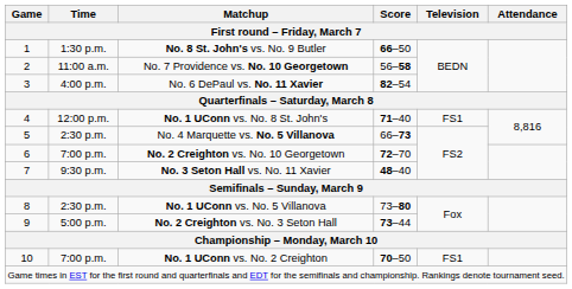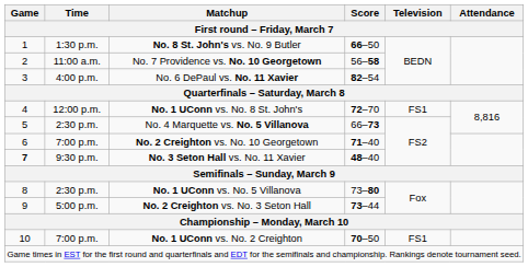 <table class="wikitable" style="font-size: 95%;text-align:center">
 <tr>
 <th>Game</th>
 <th>Time</th>
 <th>Matchup</th>
 <th>Score</th>
 <th>Television</th>
 <th>Attendance</th>
 </tr>
 <tr>
 <th colspan="6">First round – Friday, March 7</th>
 </tr>
 <tr>
 <td>1</td>
 <td>1:30 p.m.</td>
 <td><strong>No. 8 St. John's</strong> vs. No. 9 Butler</td>
 <td><strong>66</strong>–50</td>
 <td rowspan="3">BEDN</td>
 <td rowspan="3"></td>
 </tr>
 <tr>
 <td>2</td>
 <td>11:00 a.m.</td>
 <td>No. 7 Providence vs. <strong>No. 10 Georgetown</strong></td>
 <td>56–<strong>58</strong></td>
 </tr>
 <tr>
 <td>3</td>
 <td>4:00 p.m.</td>
 <td>No. 6 DePaul vs. <strong>No. 11 Xavier</strong></td>
 <td><strong>82</strong>–54</td>
 </tr>
 <tr>
 <th colspan="6">Quarterfinals – Saturday, March 8</th>
 </tr>
 <tr>
 <td>4</td>
 <td>12:00 p.m.</td>
 <td><strong>No. 1 UConn</strong> vs. No. 8 St. John's</td>
-<td><strong>71</strong>–40</td>
+<td><strong>72</strong>–70</td>
 <td>FS1</td>
 <td rowspan="2">8,816</td>
 </tr>
 <tr>
 <td>5</td>
 <td>2:30 p.m.</td>
 <td>No. 4 Marquette vs. <strong>No. 5 Villanova</strong></td>
 <td>66–<strong>73</strong></td>
 <td rowspan="3">FS2</td>
 </tr>
 <tr>
 <td>6</td>
 <td>7:00 p.m.</td>
 <td><strong>No. 2 Creighton</strong> vs. No. 10 Georgetown</td>
-<td><strong>72</strong>–70</td>
+<td><strong>71</strong>–40</td>
 <td rowspan="2"></td>
 </tr>
 <tr>
-<td>7</td>
+<td><strong>7</strong></td>
 <td>9:30 p.m.</td>
 <td><strong>No. 3 Seton Hall</strong> vs. No. 11 Xavier</td>
 <td><strong>48</strong>–40</td>
 </tr>
 <tr>
 <th colspan="6">Semifinals – Sunday, March 9</th>
 </tr>
 <tr>
 <td>8</td>
 <td>2:30 p.m.</td>
 <td><strong>No. 1 UConn</strong> vs. No. 5 Villanova</td>
 <td>73–<strong>80</strong></td>
 <td rowspan="2">Fox</td>
 <td rowspan="2"></td>
 </tr>
 <tr>
 <td>9</td>
 <td>5:00 p.m.</td>
 <td><strong>No. 2 Creighton</strong> vs. No. 3 Seton Hall</td>
 <td><strong>73</strong>–44</td>
 </tr>
 <tr>
 <th colspan="6">Championship – Monday, March 10</th>
 </tr>
 <tr>
 <td>10</td>
 <td>7:00 p.m.</td>
 <td><strong>No. 1 UConn</strong> vs. No. 2 Creighton</td>
 <td><strong>70</strong>–50</td>
 <td>FS1</td>
 <td></td>
 </tr>
 <tr>
 <td colspan="6"><small>Game times in <a href='#'>EST</a> for the first round and quarterfinals and <a href='#'>EDT</a> for the semifinals and championship. Rankings denote tournament seed.</small></td>
 </tr>
 </table>
